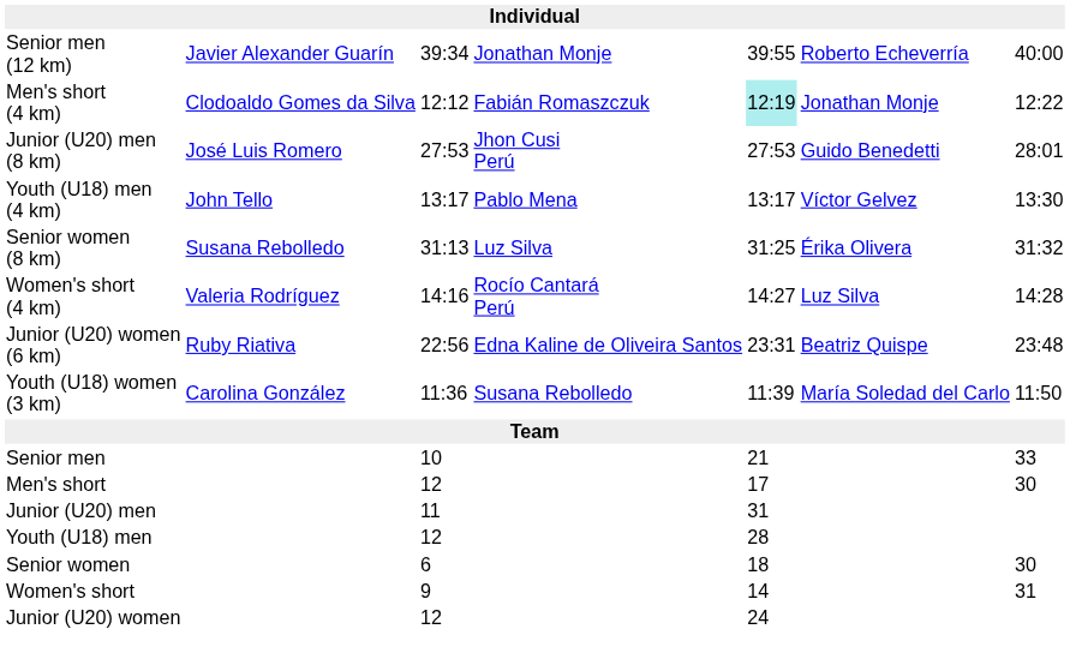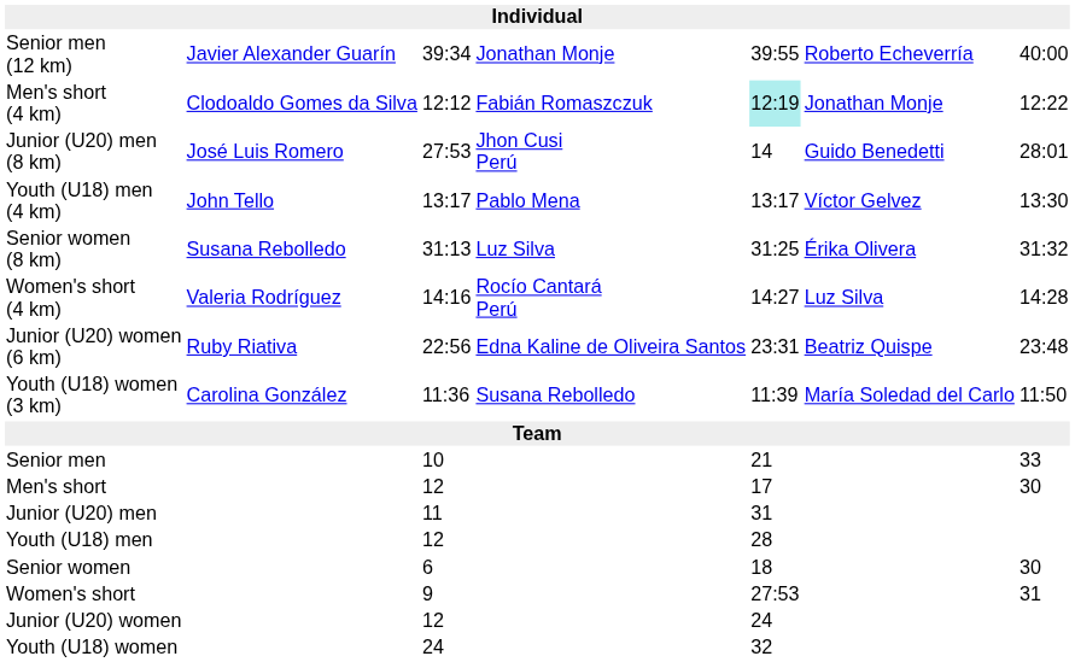 <table>
 <tr>
 <td colspan=7 bgcolor=#eeeeee style=text-align:center;><strong>Individual</strong></td>
 </tr>
 <tr>
 <td>Senior men<br>(12 km)</td>
 <td><a href='#'>Javier Alexander Guarín</a><br></td>
 <td>39:34</td>
 <td><a href='#'>Jonathan Monje</a><br></td>
 <td>39:55</td>
 <td><a href='#'>Roberto Echeverría</a><br></td>
 <td>40:00</td>
 </tr>
 <tr>
 <td>Men's short<br>(4 km)</td>
 <td><a href='#'>Clodoaldo Gomes da Silva</a><br></td>
 <td>12:12</td>
 <td><a href='#'>Fabián Romaszczuk</a><br></td>
 <td style="background: paleturquoise;">12:19</td>
 <td><a href='#'>Jonathan Monje</a><br></td>
 <td>12:22</td>
 </tr>
 <tr>
 <td>Junior (U20) men<br>(8 km)</td>
 <td><a href='#'>José Luis Romero</a><br></td>
 <td>27:53</td>
 <td><a href='#'>Jhon Cusi</a><br> <a href='#'>Perú</a></td>
-<td>27:53</td>
+<td>14</td>
 <td><a href='#'>Guido Benedetti</a><br></td>
 <td>28:01</td>
 </tr>
 <tr>
 <td>Youth (U18) men<br>(4 km)</td>
 <td><a href='#'>John Tello</a><br></td>
 <td>13:17</td>
 <td><a href='#'>Pablo Mena</a><br></td>
 <td>13:17</td>
 <td><a href='#'>Víctor Gelvez</a><br></td>
 <td>13:30</td>
 </tr>
 <tr>
 <td>Senior women<br>(8 km)</td>
 <td><a href='#'>Susana Rebolledo</a><br></td>
 <td>31:13</td>
 <td><a href='#'>Luz Silva</a><br></td>
 <td>31:25</td>
 <td><a href='#'>Érika Olivera</a><br></td>
 <td>31:32</td>
 </tr>
 <tr>
 <td>Women's short<br>(4 km)</td>
 <td><a href='#'>Valeria Rodríguez</a><br></td>
 <td>14:16</td>
 <td><a href='#'>Rocío Cantará</a><br> <a href='#'>Perú</a></td>
 <td>14:27</td>
 <td><a href='#'>Luz Silva</a><br></td>
 <td>14:28</td>
 </tr>
 <tr>
 <td>Junior (U20) women<br>(6 km)</td>
 <td><a href='#'>Ruby Riativa</a><br></td>
 <td>22:56</td>
 <td><a href='#'>Edna Kaline de Oliveira Santos</a><br></td>
 <td>23:31</td>
 <td><a href='#'>Beatriz Quispe</a><br></td>
 <td>23:48</td>
 </tr>
 <tr>
 <td>Youth (U18) women<br>(3 km)</td>
 <td><a href='#'>Carolina González</a><br></td>
 <td>11:36</td>
 <td><a href='#'>Susana Rebolledo</a><br></td>
 <td>11:39</td>
 <td><a href='#'>María Soledad del Carlo</a><br></td>
 <td>11:50</td>
 </tr>
 <tr>
 <td colspan=7 bgcolor=#eeeeee style=text-align:center;><strong>Team</strong></td>
 </tr>
 <tr>
 <td>Senior men</td>
 <td></td>
 <td>10</td>
 <td></td>
 <td>21</td>
 <td></td>
 <td>33</td>
 </tr>
 <tr>
 <td>Men's short</td>
 <td></td>
 <td>12</td>
 <td></td>
 <td>17</td>
 <td></td>
 <td>30</td>
 </tr>
 <tr>
 <td>Junior (U20) men</td>
 <td></td>
 <td>11</td>
 <td></td>
 <td>31</td>
 <td></td>
 <td></td>
 </tr>
 <tr>
 <td>Youth (U18) men</td>
 <td></td>
 <td>12</td>
 <td></td>
 <td>28</td>
 <td></td>
 <td></td>
 </tr>
 <tr>
 <td>Senior women</td>
 <td></td>
 <td>6</td>
 <td></td>
 <td>18</td>
 <td></td>
 <td>30</td>
 </tr>
 <tr>
 <td>Women's short</td>
 <td></td>
 <td>9</td>
 <td></td>
-<td>14</td>
+<td>27:53</td>
 <td></td>
 <td>31</td>
 </tr>
 <tr>
 <td>Junior (U20) women</td>
 <td></td>
 <td>12</td>
 <td></td>
 <td>24</td>
 <td></td>
 <td></td>
 </tr>
+<tr>
+<td>Youth (U18) women</td>
+<td></td>
+<td>24</td>
+<td></td>
+<td>32</td>
+<td></td>
+<td></td>
+</tr>
 </table>
